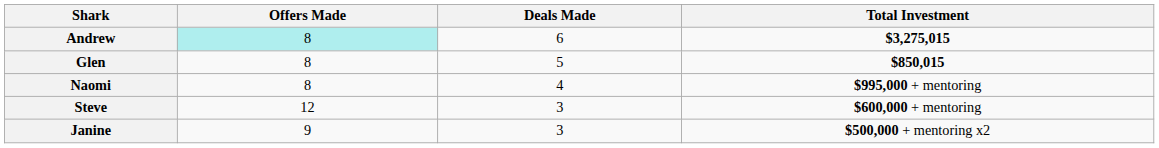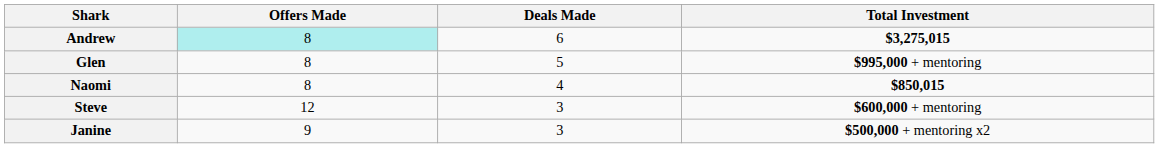 <table class="wikitable plainrowheaders" style="font-size:98%; text-align:center; width: 100%; margin-left: auto; margin-right: auto;">
 <tr>
 <th>Shark</th>
 <th>Offers Made</th>
 <th>Deals Made</th>
 <th>Total Investment</th>
 </tr>
 <tr>
 <th>Andrew</th>
 <td style="background: paleturquoise;">8</td>
 <td>6</td>
 <td><strong>$3,275,015</strong></td>
 </tr>
 <tr>
 <th>Glen</th>
 <td>8</td>
 <td>5</td>
-<td><strong>$850,015</strong></td>
+<td><strong>$995,000</strong>  + mentoring</td>
 </tr>
 <tr>
 <th>Naomi</th>
 <td>8</td>
 <td>4</td>
-<td><strong>$995,000</strong>  + mentoring</td>
+<td><strong>$850,015</strong></td>
 </tr>
 <tr>
 <th>Steve</th>
 <td>12</td>
 <td>3</td>
 <td><strong>$600,000</strong> + mentoring</td>
 </tr>
 <tr>
 <th>Janine</th>
 <td>9</td>
 <td>3</td>
 <td><strong>$500,000</strong> + mentoring x2</td>
 </tr>
 </table>
